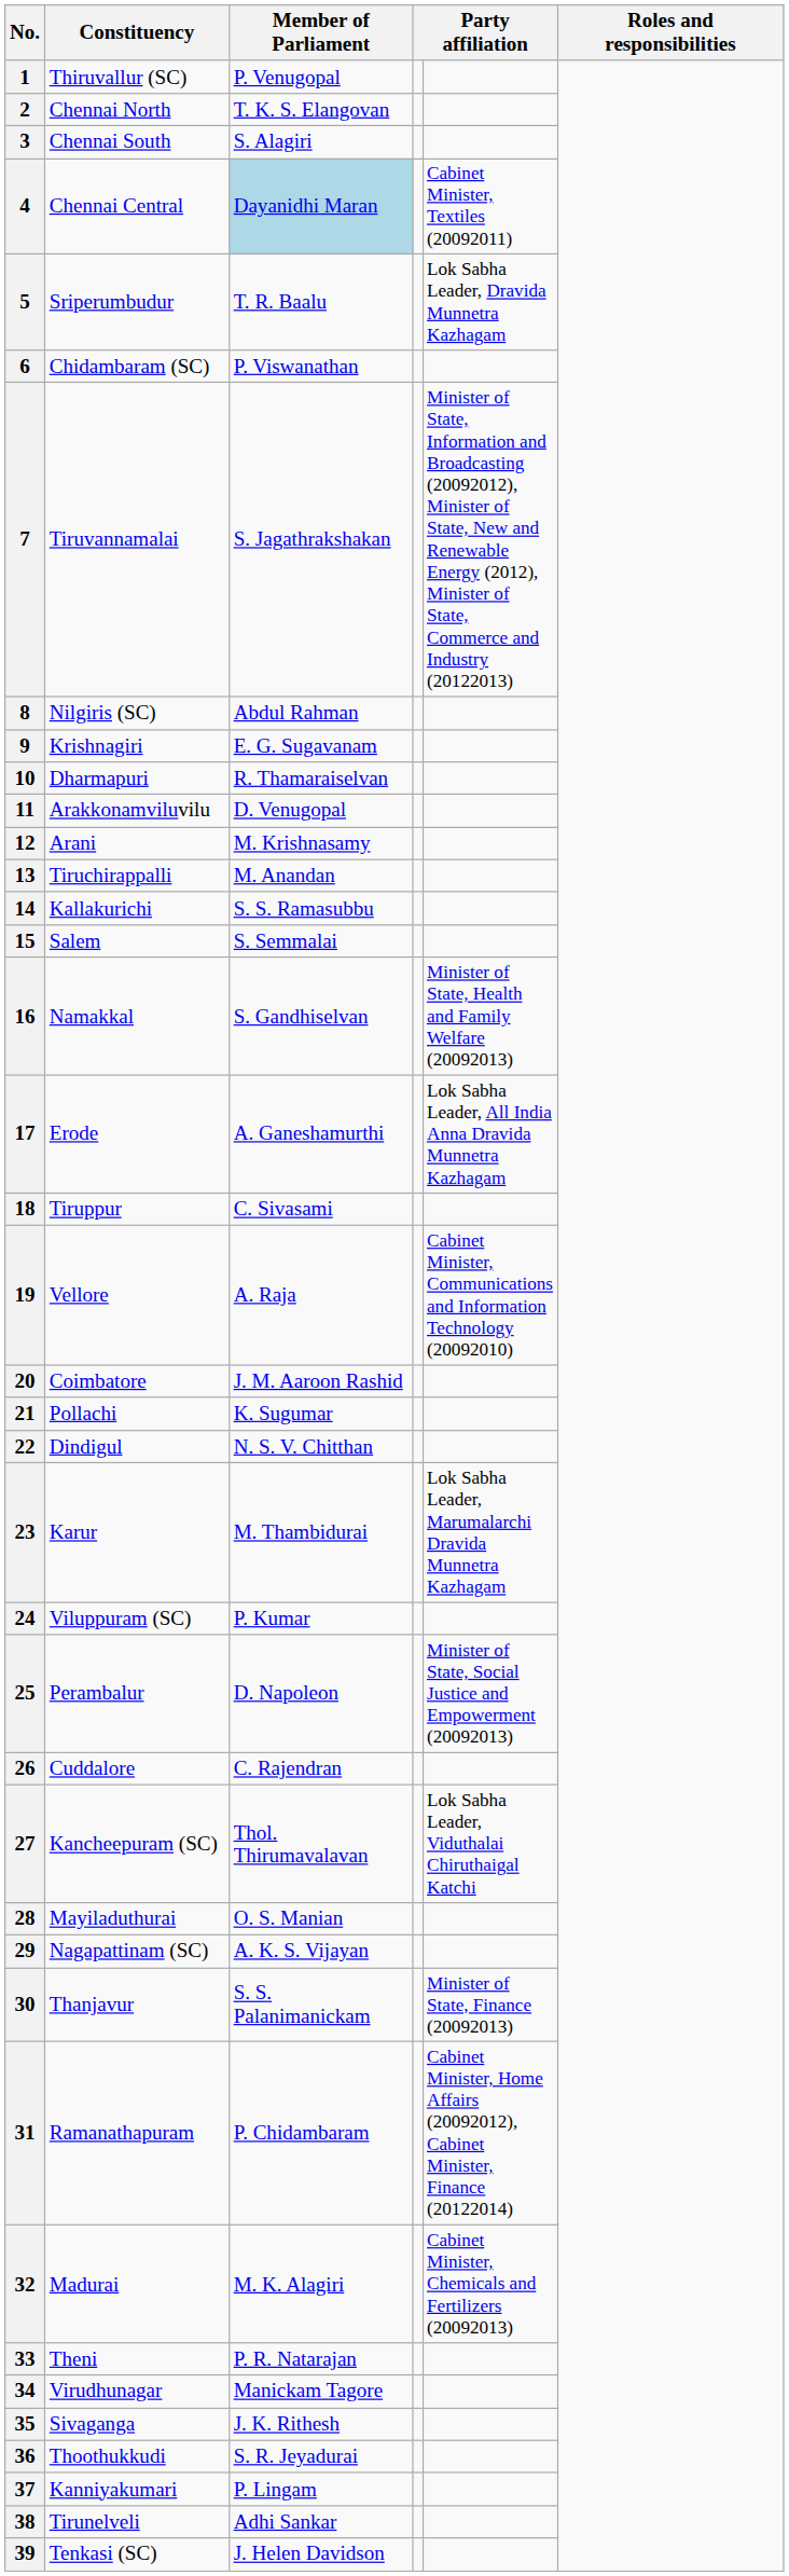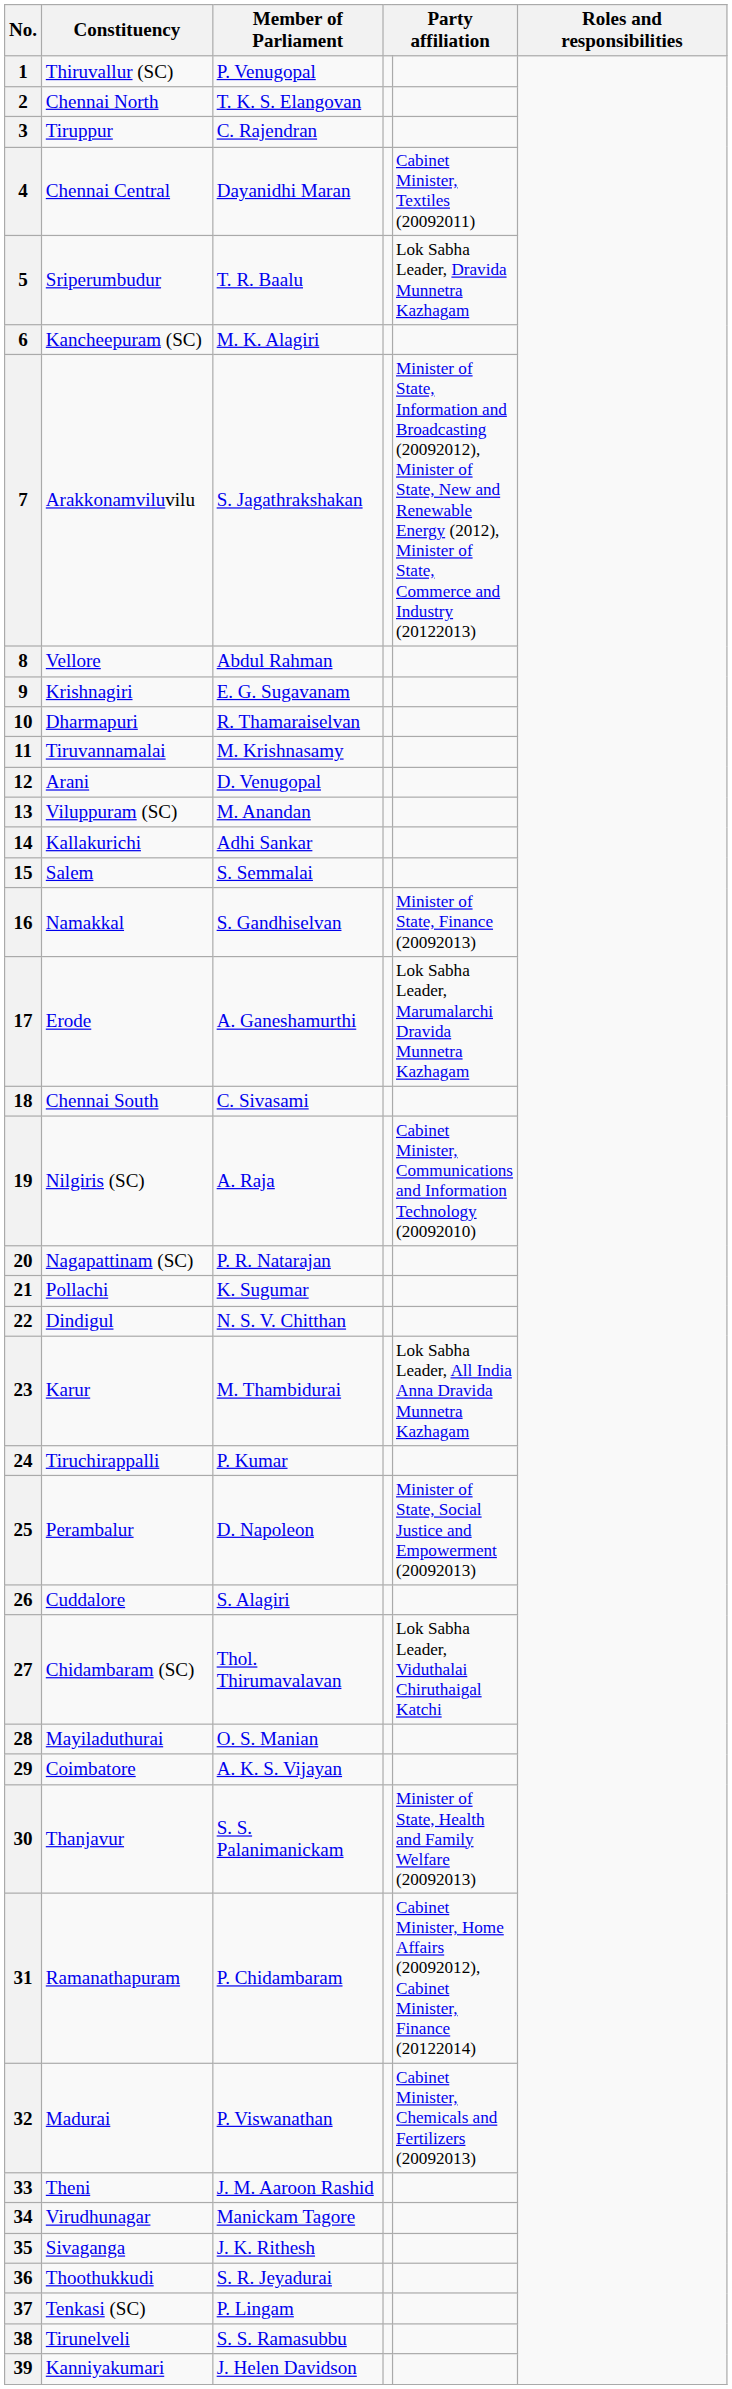 <table class="wikitable">
 <tr style="text-align:center;">
 <th>No.</th>
 <th style="width:12em">Constituency</th>
 <th style="width:18em">Member of Parliament</th>
 <th colspan="2" style="width:18em">Party affiliation</th>
 <th style="width:32em">Roles and responsibilities</th>
 </tr>
 <tr>
 <th>1</th>
 <td><a href='#'>Thiruvallur</a> (SC)</td>
 <td><a href='#'>P. Venugopal</a></td>
 <td></td>
 <td></td>
 </tr>
 <tr>
 <th>2</th>
 <td><a href='#'>Chennai North</a></td>
 <td><a href='#'>T. K. S. Elangovan</a></td>
 <td></td>
 <td></td>
 </tr>
 <tr>
 <th>3</th>
-<td><a href='#'>Chennai South</a></td>
-<td><a href='#'>S. Alagiri</a></td>
+<td><a href='#'>Tiruppur</a></td>
+<td><a href='#'>C. Rajendran</a></td>
 <td></td>
 <td></td>
 </tr>
 <tr>
 <th>4</th>
 <td><a href='#'>Chennai Central</a></td>
-<td style="background: lightblue;"><a href='#'>Dayanidhi Maran</a></td>
+<td><a href='#'>Dayanidhi Maran</a></td>
 <td></td>
 <td style="font-size:90%"><a href='#'>Cabinet Minister, Textiles</a> (20092011)</td>
 </tr>
 <tr>
 <th>5</th>
 <td><a href='#'>Sriperumbudur</a></td>
 <td><a href='#'>T. R. Baalu</a></td>
 <td></td>
 <td style="font-size:90%">Lok Sabha Leader, <a href='#'>Dravida Munnetra Kazhagam</a></td>
 </tr>
 <tr>
 <th>6</th>
-<td><a href='#'>Chidambaram</a> (SC)</td>
-<td><a href='#'>P. Viswanathan</a></td>
+<td><a href='#'>Kancheepuram</a> (SC)</td>
+<td><a href='#'>M. K. Alagiri</a></td>
 <td></td>
 <td></td>
 </tr>
 <tr>
 <th>7</th>
-<td><a href='#'>Tiruvannamalai</a></td>
+<td><a href='#'>Arakkonamvilu</a>vilu</td>
 <td><a href='#'>S. Jagathrakshakan</a></td>
 <td></td>
 <td style="font-size:90%"><a href='#'>Minister of State, Information and Broadcasting</a> (20092012),<br><a href='#'>Minister of State, New and Renewable Energy</a> (2012),<br><a href='#'>Minister of State, Commerce and Industry</a> (20122013)</td>
 </tr>
 <tr>
 <th>8</th>
-<td><a href='#'>Nilgiris</a> (SC)</td>
+<td><a href='#'>Vellore</a></td>
 <td><a href='#'>Abdul Rahman</a></td>
 <td></td>
 <td></td>
 </tr>
 <tr>
 <th>9</th>
 <td><a href='#'>Krishnagiri</a></td>
 <td><a href='#'>E. G. Sugavanam</a></td>
 <td></td>
 <td></td>
 </tr>
 <tr>
 <th>10</th>
 <td><a href='#'>Dharmapuri</a></td>
 <td><a href='#'>R. Thamaraiselvan</a></td>
 <td></td>
 <td></td>
 </tr>
 <tr>
 <th>11</th>
-<td><a href='#'>Arakkonamvilu</a>vilu</td>
-<td><a href='#'>D. Venugopal</a></td>
+<td><a href='#'>Tiruvannamalai</a></td>
+<td><a href='#'>M. Krishnasamy</a></td>
 <td></td>
 <td></td>
 </tr>
 <tr>
 <th>12</th>
 <td><a href='#'>Arani</a></td>
-<td><a href='#'>M. Krishnasamy</a></td>
+<td><a href='#'>D. Venugopal</a></td>
 <td></td>
 <td></td>
 </tr>
 <tr>
 <th>13</th>
-<td><a href='#'>Tiruchirappalli</a></td>
+<td><a href='#'>Viluppuram</a> (SC)</td>
 <td><a href='#'>M. Anandan</a></td>
 <td></td>
 <td></td>
 </tr>
 <tr>
 <th>14</th>
 <td><a href='#'>Kallakurichi</a></td>
-<td><a href='#'>S. S. Ramasubbu</a></td>
+<td><a href='#'>Adhi Sankar</a></td>
 <td></td>
 <td></td>
 </tr>
 <tr>
 <th>15</th>
 <td><a href='#'>Salem</a></td>
 <td><a href='#'>S. Semmalai</a></td>
 <td></td>
 <td></td>
 </tr>
 <tr>
 <th>16</th>
 <td><a href='#'>Namakkal</a></td>
 <td><a href='#'>S. Gandhiselvan</a></td>
 <td></td>
-<td style="font-size:90%"><a href='#'>Minister of State, Health and Family Welfare</a> (20092013)</td>
+<td style="font-size:90%"><a href='#'>Minister of State, Finance</a> (20092013)</td>
 </tr>
 <tr>
 <th>17</th>
 <td><a href='#'>Erode</a></td>
 <td><a href='#'>A. Ganeshamurthi</a></td>
 <td></td>
-<td style="font-size:90%">Lok Sabha Leader, <a href='#'>All India Anna Dravida Munnetra Kazhagam</a></td>
+<td style="font-size:90%">Lok Sabha Leader, <a href='#'>Marumalarchi Dravida Munnetra Kazhagam</a></td>
 </tr>
 <tr>
 <th>18</th>
-<td><a href='#'>Tiruppur</a></td>
+<td><a href='#'>Chennai South</a></td>
 <td><a href='#'>C. Sivasami</a></td>
 <td></td>
 <td></td>
 </tr>
 <tr>
 <th>19</th>
-<td><a href='#'>Vellore</a></td>
+<td><a href='#'>Nilgiris</a> (SC)</td>
 <td><a href='#'>A. Raja</a></td>
 <td></td>
 <td style="font-size:90%"><a href='#'>Cabinet Minister, Communications and Information Technology</a> (20092010)</td>
 </tr>
 <tr>
 <th>20</th>
-<td><a href='#'>Coimbatore</a></td>
-<td><a href='#'>J. M. Aaroon Rashid</a></td>
+<td><a href='#'>Nagapattinam</a> (SC)</td>
+<td><a href='#'>P. R. Natarajan</a></td>
 <td></td>
 <td></td>
 </tr>
 <tr>
 <th>21</th>
 <td><a href='#'>Pollachi</a></td>
 <td><a href='#'>K. Sugumar</a></td>
 <td></td>
 <td></td>
 </tr>
 <tr>
 <th>22</th>
 <td><a href='#'>Dindigul</a></td>
 <td><a href='#'>N. S. V. Chitthan</a></td>
 <td></td>
 <td></td>
 </tr>
 <tr>
 <th>23</th>
 <td><a href='#'>Karur</a></td>
 <td><a href='#'>M. Thambidurai</a></td>
 <td></td>
-<td style="font-size:90%">Lok Sabha Leader, <a href='#'>Marumalarchi Dravida Munnetra Kazhagam</a></td>
+<td style="font-size:90%">Lok Sabha Leader, <a href='#'>All India Anna Dravida Munnetra Kazhagam</a></td>
 </tr>
 <tr>
 <th>24</th>
-<td><a href='#'>Viluppuram</a> (SC)</td>
+<td><a href='#'>Tiruchirappalli</a></td>
 <td><a href='#'>P. Kumar</a></td>
 <td></td>
 <td></td>
 </tr>
 <tr>
 <th>25</th>
 <td><a href='#'>Perambalur</a></td>
 <td><a href='#'>D. Napoleon</a></td>
 <td></td>
 <td style="font-size:90%"><a href='#'>Minister of State, Social Justice and Empowerment</a> (20092013)</td>
 </tr>
 <tr>
 <th>26</th>
 <td><a href='#'>Cuddalore</a></td>
-<td><a href='#'>C. Rajendran</a></td>
+<td><a href='#'>S. Alagiri</a></td>
 <td></td>
 <td></td>
 </tr>
 <tr>
 <th>27</th>
-<td><a href='#'>Kancheepuram</a> (SC)</td>
+<td><a href='#'>Chidambaram</a> (SC)</td>
 <td><a href='#'>Thol. Thirumavalavan</a></td>
 <td></td>
 <td style="font-size:90%">Lok Sabha Leader, <a href='#'>Viduthalai Chiruthaigal Katchi</a></td>
 </tr>
 <tr>
 <th>28</th>
 <td><a href='#'>Mayiladuthurai</a></td>
 <td><a href='#'>O. S. Manian</a></td>
 <td></td>
 <td></td>
 </tr>
 <tr>
 <th>29</th>
-<td><a href='#'>Nagapattinam</a> (SC)</td>
+<td><a href='#'>Coimbatore</a></td>
 <td><a href='#'>A. K. S. Vijayan</a></td>
 <td></td>
 <td></td>
 </tr>
 <tr>
 <th>30</th>
 <td><a href='#'>Thanjavur</a></td>
 <td><a href='#'>S. S. Palanimanickam</a></td>
 <td></td>
-<td style="font-size:90%"><a href='#'>Minister of State, Finance</a> (20092013)</td>
+<td style="font-size:90%"><a href='#'>Minister of State, Health and Family Welfare</a> (20092013)</td>
 </tr>
 <tr>
 <th>31</th>
 <td><a href='#'>Ramanathapuram</a></td>
 <td><a href='#'>P. Chidambaram</a></td>
 <td></td>
 <td style="font-size:90%"><a href='#'>Cabinet Minister, Home Affairs</a> (20092012),<br><a href='#'>Cabinet Minister, Finance</a> (20122014)</td>
 </tr>
 <tr>
 <th>32</th>
 <td><a href='#'>Madurai</a></td>
-<td><a href='#'>M. K. Alagiri</a></td>
+<td><a href='#'>P. Viswanathan</a></td>
 <td></td>
 <td style="font-size:90%"><a href='#'>Cabinet Minister, Chemicals and Fertilizers</a> (20092013)</td>
 </tr>
 <tr>
 <th>33</th>
 <td><a href='#'>Theni</a></td>
-<td><a href='#'>P. R. Natarajan</a></td>
+<td><a href='#'>J. M. Aaroon Rashid</a></td>
 <td></td>
 <td></td>
 </tr>
 <tr>
 <th>34</th>
 <td><a href='#'>Virudhunagar</a></td>
 <td><a href='#'>Manickam Tagore</a></td>
 <td></td>
 <td></td>
 </tr>
 <tr>
 <th>35</th>
 <td><a href='#'>Sivaganga</a></td>
 <td><a href='#'>J. K. Rithesh</a></td>
 <td></td>
 <td></td>
 </tr>
 <tr>
 <th>36</th>
 <td><a href='#'>Thoothukkudi</a></td>
 <td><a href='#'>S. R. Jeyadurai</a></td>
 <td></td>
 <td></td>
 </tr>
 <tr>
 <th>37</th>
-<td><a href='#'>Kanniyakumari</a></td>
+<td><a href='#'>Tenkasi</a> (SC)</td>
 <td><a href='#'>P. Lingam</a></td>
 <td></td>
 <td></td>
 </tr>
 <tr>
 <th>38</th>
 <td><a href='#'>Tirunelveli</a></td>
-<td><a href='#'>Adhi Sankar</a></td>
+<td><a href='#'>S. S. Ramasubbu</a></td>
 <td></td>
 <td></td>
 </tr>
 <tr>
 <th>39</th>
-<td><a href='#'>Tenkasi</a> (SC)</td>
+<td><a href='#'>Kanniyakumari</a></td>
 <td><a href='#'>J. Helen Davidson</a></td>
 <td></td>
 <td></td>
 </tr>
 <tr>
 </tr>
 </table>
